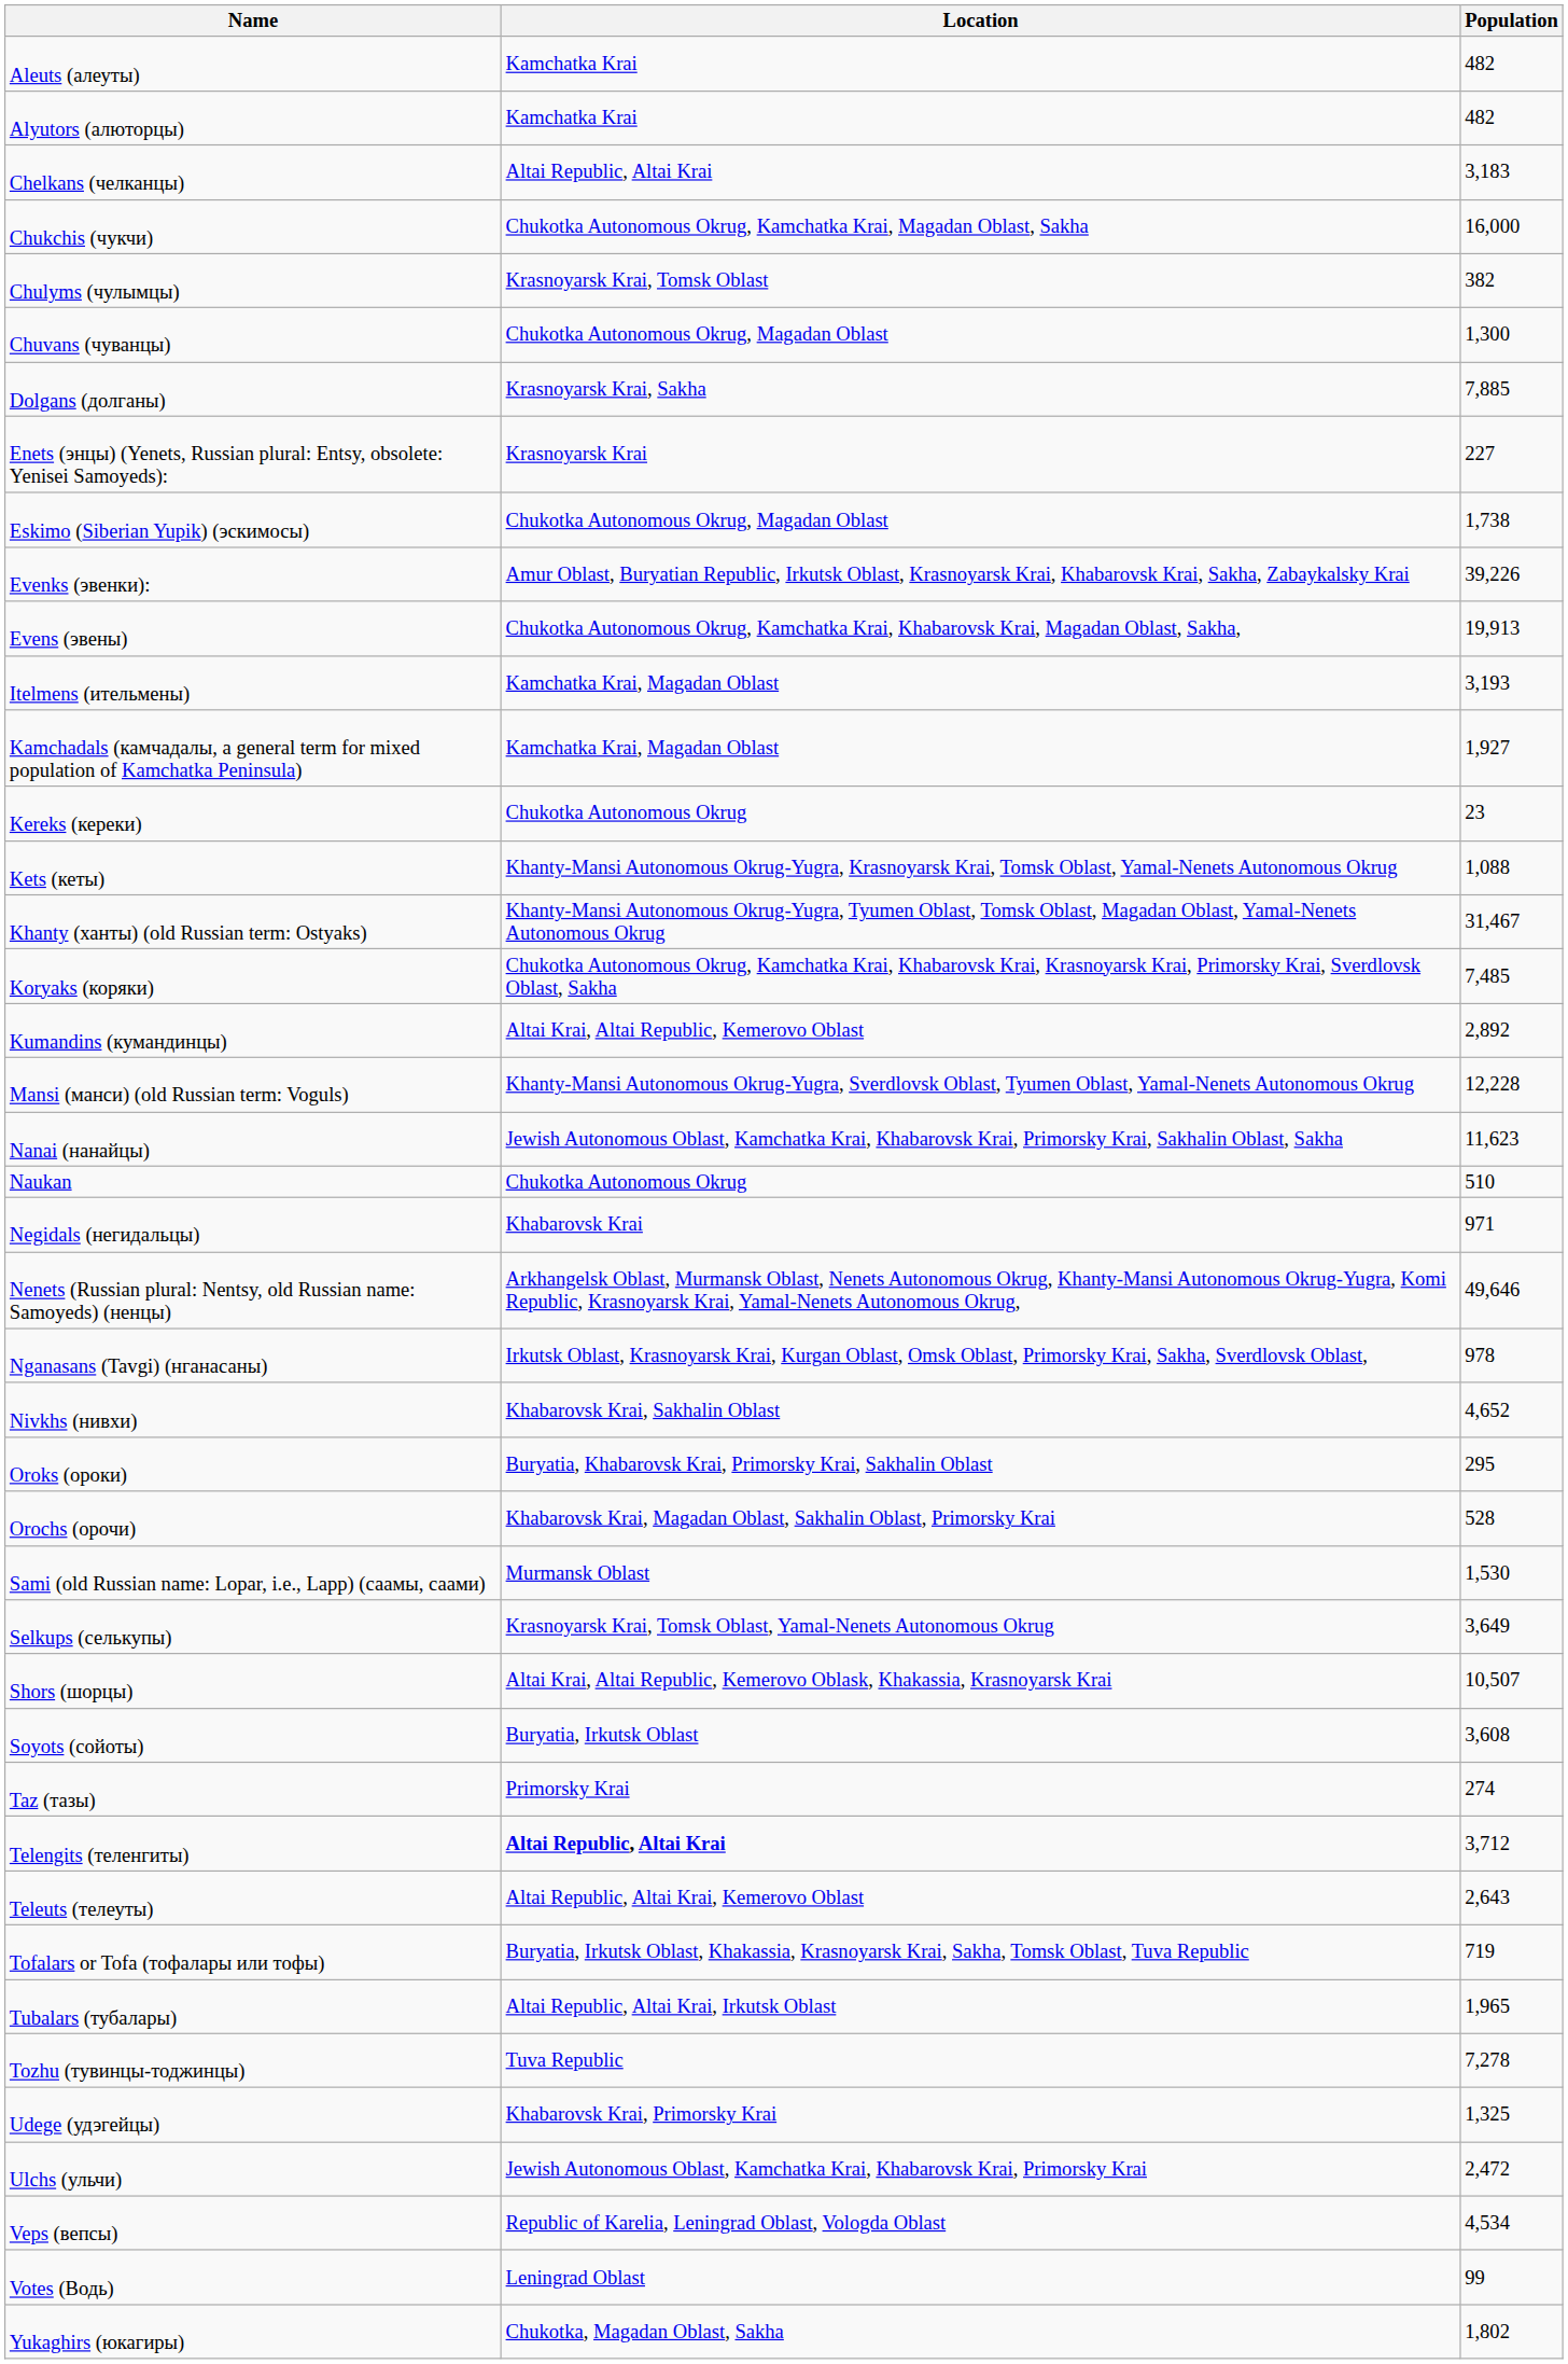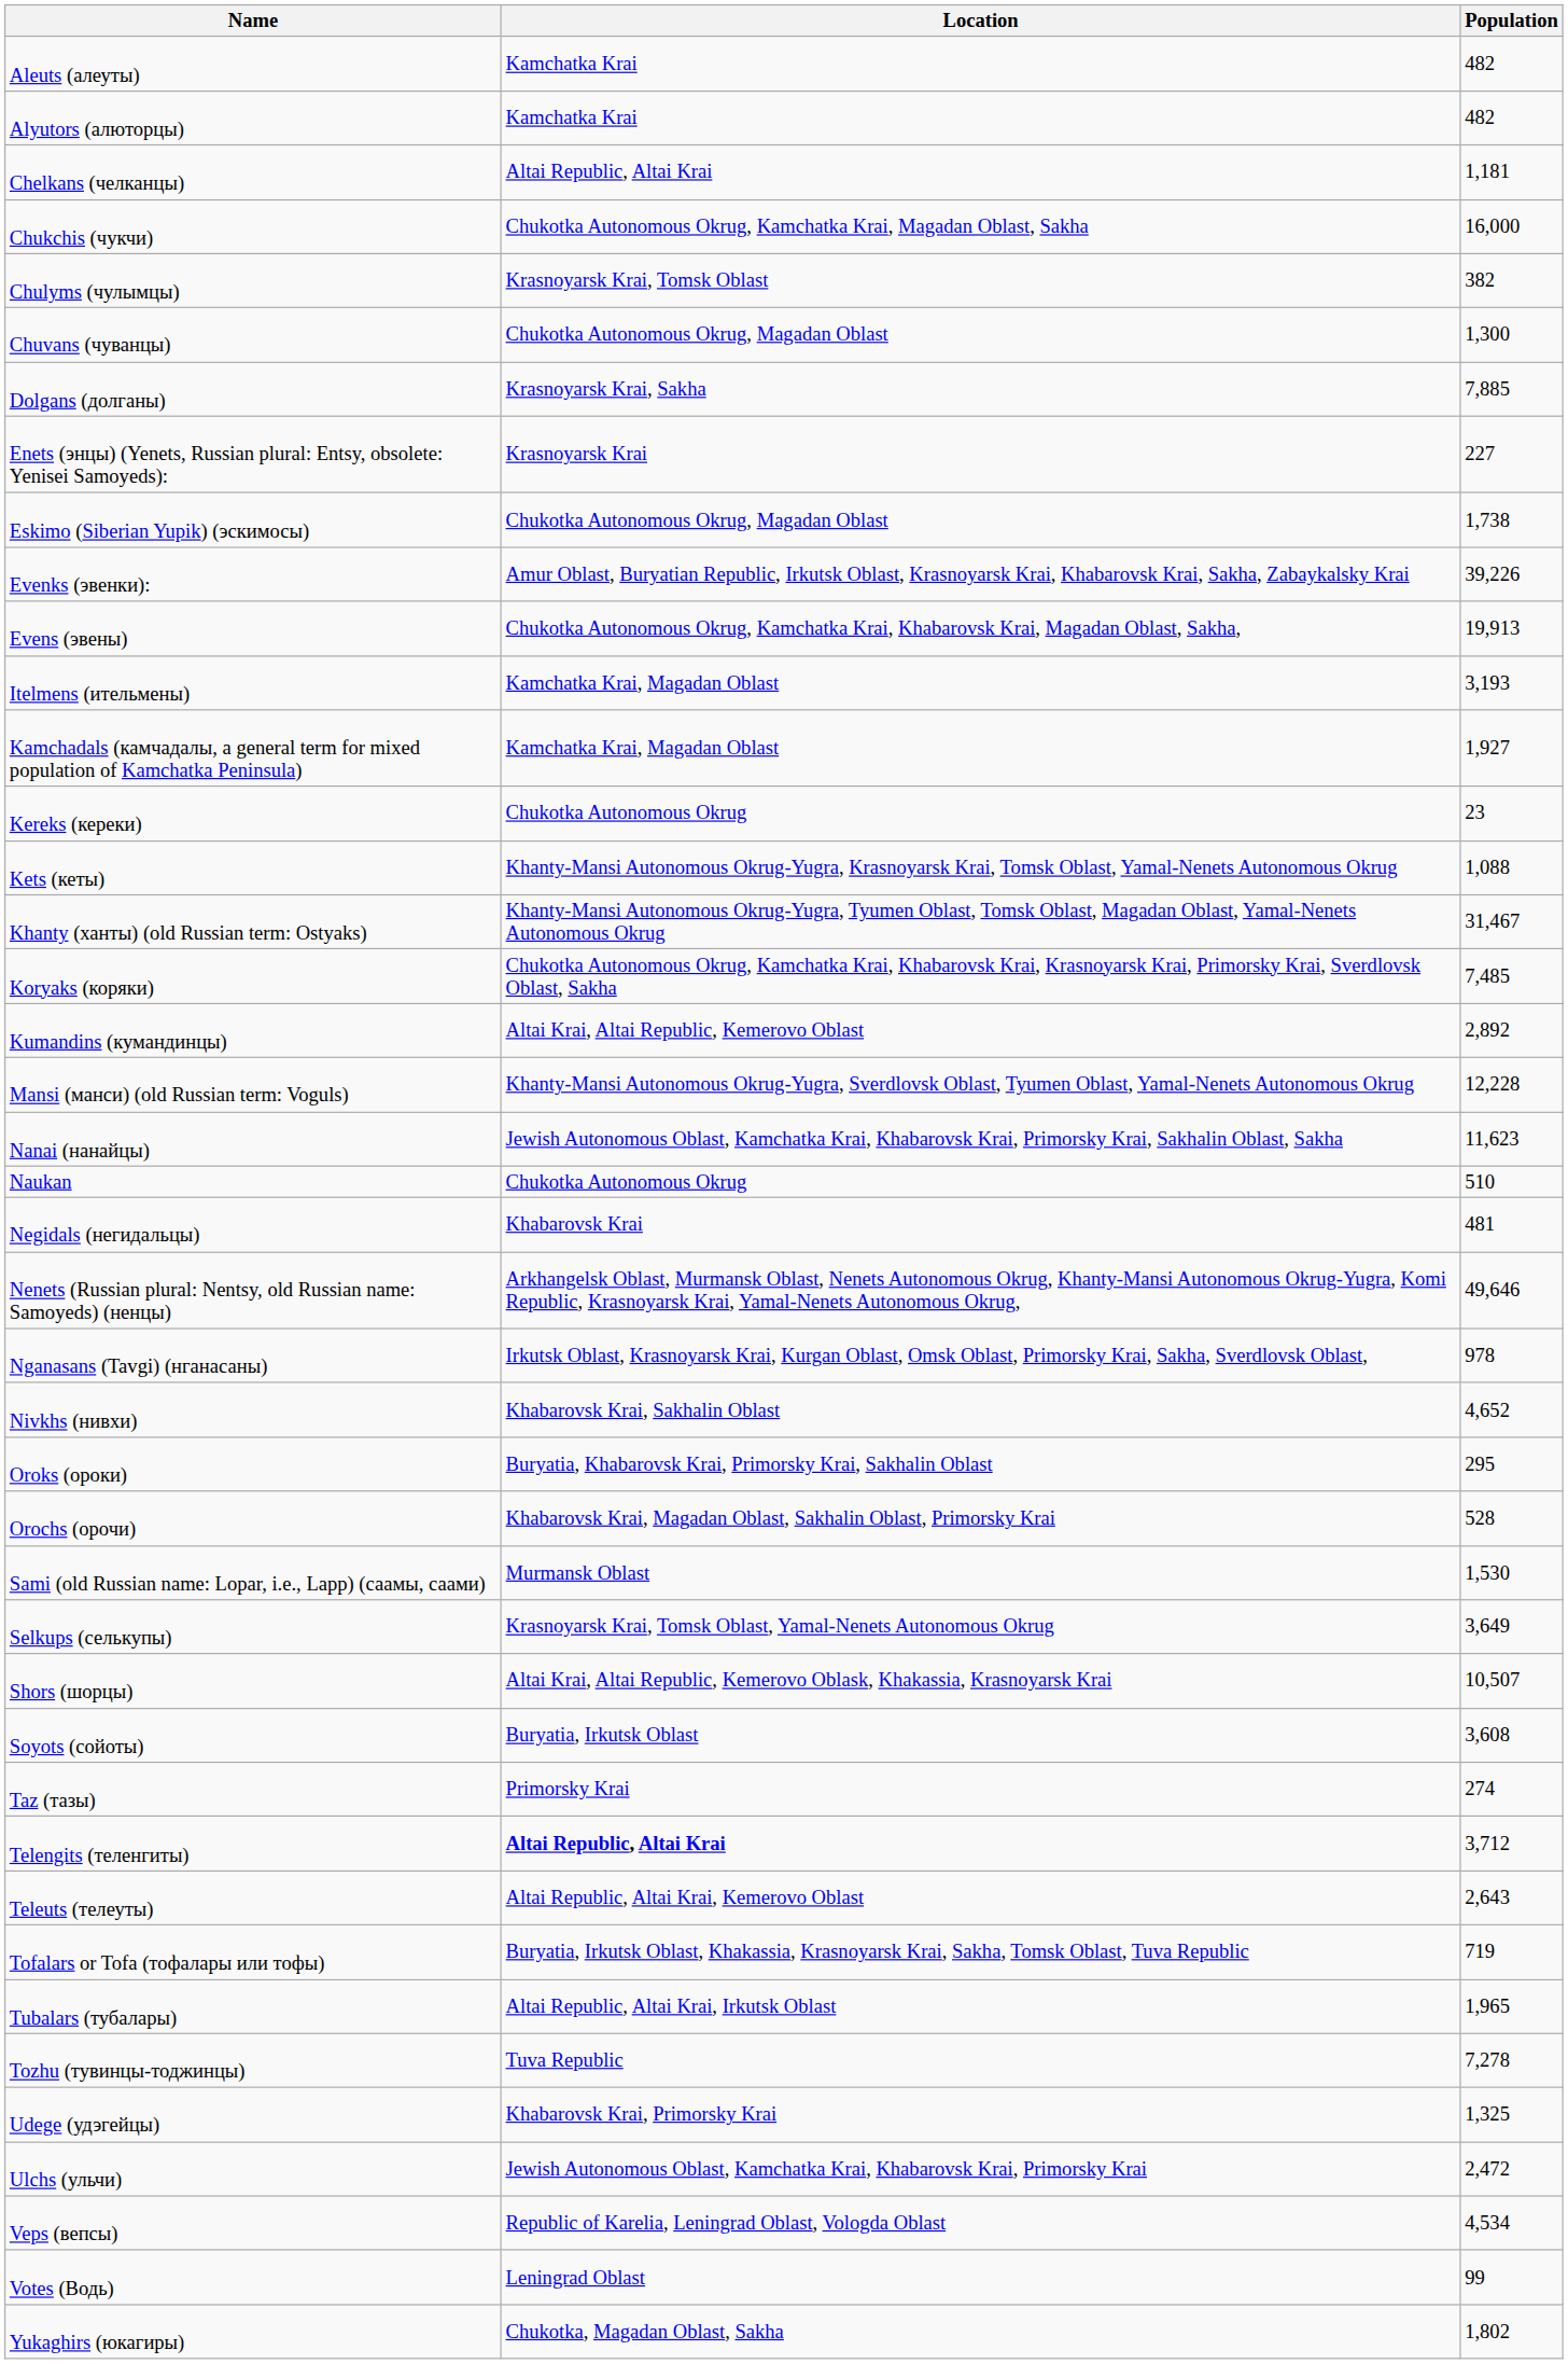 <table class="wikitable sortable">
 <tr>
 <th>Name</th>
 <th>Location</th>
 <th>Population</th>
 </tr>
 <tr>
 <td><br><a href='#'>Aleuts</a> (алеуты)</td>
 <td><a href='#'>Kamchatka Krai</a></td>
 <td>482</td>
 </tr>
 <tr>
 <td><br><a href='#'>Alyutors</a> (алюторцы)</td>
 <td><a href='#'>Kamchatka Krai</a></td>
 <td>482 </td>
 </tr>
 <tr>
 <td><br><a href='#'>Chelkans</a> (челканцы)</td>
 <td><a href='#'>Altai Republic</a>, <a href='#'>Altai Krai</a></td>
-<td>3,183</td>
+<td>1,181</td>
 </tr>
 <tr>
 <td><br><a href='#'>Chukchis</a> (чукчи)</td>
 <td><a href='#'>Chukotka Autonomous Okrug</a>, <a href='#'>Kamchatka Krai</a>, <a href='#'>Magadan Oblast</a>, <a href='#'>Sakha</a></td>
 <td>16,000</td>
 </tr>
 <tr>
 <td><br><a href='#'>Chulyms</a> (чулымцы)</td>
 <td><a href='#'>Krasnoyarsk Krai</a>, <a href='#'>Tomsk Oblast</a></td>
 <td>382</td>
 </tr>
 <tr>
 <td><br><a href='#'>Chuvans</a> (чуванцы)</td>
 <td><a href='#'>Chukotka Autonomous Okrug</a>, <a href='#'>Magadan Oblast</a></td>
 <td>1,300</td>
 </tr>
 <tr>
 <td><br><a href='#'>Dolgans</a> (долганы)</td>
 <td><a href='#'>Krasnoyarsk Krai</a>, <a href='#'>Sakha</a></td>
 <td>7,885</td>
 </tr>
 <tr>
 <td><br><a href='#'>Enets</a> (энцы) (Yenets, Russian plural: Entsy, obsolete: Yenisei Samoyeds):</td>
 <td><a href='#'>Krasnoyarsk Krai</a></td>
 <td>227</td>
 </tr>
 <tr>
 <td><br><a href='#'>Eskimo</a> (<a href='#'>Siberian Yupik</a>) (эскимосы)</td>
 <td><a href='#'>Chukotka Autonomous Okrug</a>, <a href='#'>Magadan Oblast</a></td>
 <td>1,738</td>
 </tr>
 <tr>
 <td><br><a href='#'>Evenks</a> (эвенки):</td>
 <td><a href='#'>Amur Oblast</a>, <a href='#'>Buryatian Republic</a>, <a href='#'>Irkutsk Oblast</a>, <a href='#'>Krasnoyarsk Krai</a>, <a href='#'>Khabarovsk Krai</a>, <a href='#'>Sakha</a>, <a href='#'>Zabaykalsky Krai</a></td>
 <td>39,226</td>
 </tr>
 <tr>
 <td><br><a href='#'>Evens</a> (эвены)</td>
 <td><a href='#'>Chukotka Autonomous Okrug</a>, <a href='#'>Kamchatka Krai</a>, <a href='#'>Khabarovsk Krai</a>, <a href='#'>Magadan Oblast</a>, <a href='#'>Sakha</a>,</td>
 <td>19,913</td>
 </tr>
 <tr>
 <td><br><a href='#'>Itelmens</a> (ительмены)</td>
 <td><a href='#'>Kamchatka Krai</a>, <a href='#'>Magadan Oblast</a></td>
 <td>3,193</td>
 </tr>
 <tr>
 <td><br><a href='#'>Kamchadals</a> (камчадалы, a general term for mixed population of <a href='#'>Kamchatka Peninsula</a>)</td>
 <td><a href='#'>Kamchatka Krai</a>, <a href='#'>Magadan Oblast</a></td>
 <td>1,927</td>
 </tr>
 <tr>
 <td><br><a href='#'>Kereks</a> (кереки)</td>
 <td><a href='#'>Chukotka Autonomous Okrug</a></td>
 <td>23</td>
 </tr>
 <tr>
 <td><br><a href='#'>Kets</a> (кеты)</td>
 <td><a href='#'>Khanty-Mansi Autonomous Okrug-Yugra</a>, <a href='#'>Krasnoyarsk Krai</a>, <a href='#'>Tomsk Oblast</a>, <a href='#'>Yamal-Nenets Autonomous Okrug</a></td>
 <td>1,088</td>
 </tr>
 <tr>
 <td><br><a href='#'>Khanty</a> (ханты) (old Russian term: Ostyaks)</td>
 <td><a href='#'>Khanty-Mansi Autonomous Okrug-Yugra</a>, <a href='#'>Tyumen Oblast</a>, <a href='#'>Tomsk Oblast</a>, <a href='#'>Magadan Oblast</a>, <a href='#'>Yamal-Nenets Autonomous Okrug</a></td>
 <td>31,467</td>
 </tr>
 <tr>
 <td><br><a href='#'>Koryaks</a> (коряки)</td>
 <td><a href='#'>Chukotka Autonomous Okrug</a>, <a href='#'>Kamchatka Krai</a>, <a href='#'>Khabarovsk Krai</a>, <a href='#'>Krasnoyarsk Krai</a>, <a href='#'>Primorsky Krai</a>, <a href='#'>Sverdlovsk Oblast</a>, <a href='#'>Sakha</a></td>
 <td>7,485</td>
 </tr>
 <tr>
 <td><br><a href='#'>Kumandins</a> (кумандинцы)</td>
 <td><a href='#'>Altai Krai</a>, <a href='#'>Altai Republic</a>, <a href='#'>Kemerovo Oblast</a></td>
 <td>2,892</td>
 </tr>
 <tr>
 <td><br><a href='#'>Mansi</a> (манси) (old Russian term: Voguls)</td>
 <td><a href='#'>Khanty-Mansi Autonomous Okrug-Yugra</a>, <a href='#'>Sverdlovsk Oblast</a>, <a href='#'>Tyumen Oblast</a>, <a href='#'>Yamal-Nenets Autonomous Okrug</a></td>
 <td>12,228</td>
 </tr>
 <tr>
 <td><br><a href='#'>Nanai</a> (нанайцы)</td>
 <td><a href='#'>Jewish Autonomous Oblast</a>, <a href='#'>Kamchatka Krai</a>, <a href='#'>Khabarovsk Krai</a>, <a href='#'>Primorsky Krai</a>, <a href='#'>Sakhalin Oblast</a>, <a href='#'>Sakha</a></td>
 <td>11,623</td>
 </tr>
 <tr>
 <td><a href='#'>Naukan</a></td>
 <td><a href='#'>Chukotka Autonomous Okrug</a></td>
 <td>510</td>
 </tr>
 <tr>
 <td><br><a href='#'>Negidals</a> (негидальцы)</td>
 <td><a href='#'>Khabarovsk Krai</a></td>
-<td>971</td>
+<td>481</td>
 </tr>
 <tr>
 <td><br><a href='#'>Nenets</a> (Russian plural: Nentsy, old Russian name: Samoyeds) (ненцы)</td>
 <td><a href='#'>Arkhangelsk Oblast</a>, <a href='#'>Murmansk Oblast</a>, <a href='#'>Nenets Autonomous Okrug</a>, <a href='#'>Khanty-Mansi Autonomous Okrug-Yugra</a>, <a href='#'>Komi Republic</a>, <a href='#'>Krasnoyarsk Krai</a>, <a href='#'>Yamal-Nenets Autonomous Okrug</a>,</td>
 <td>49,646</td>
 </tr>
 <tr>
 <td><br><a href='#'>Nganasans</a> (Tavgi) (нганасаны)</td>
 <td><a href='#'>Irkutsk Oblast</a>, <a href='#'>Krasnoyarsk Krai</a>, <a href='#'>Kurgan Oblast</a>, <a href='#'>Omsk Oblast</a>, <a href='#'>Primorsky Krai</a>, <a href='#'>Sakha</a>, <a href='#'>Sverdlovsk Oblast</a>,</td>
 <td>978</td>
 </tr>
 <tr>
 <td><br><a href='#'>Nivkhs</a> (нивхи)</td>
 <td><a href='#'>Khabarovsk Krai</a>, <a href='#'>Sakhalin Oblast</a></td>
 <td>4,652</td>
 </tr>
 <tr>
 <td><br><a href='#'>Oroks</a> (ороки)</td>
 <td><a href='#'>Buryatia</a>, <a href='#'>Khabarovsk Krai</a>, <a href='#'>Primorsky Krai</a>, <a href='#'>Sakhalin Oblast</a></td>
 <td>295</td>
 </tr>
 <tr>
 <td><br><a href='#'>Orochs</a> (орочи)</td>
 <td><a href='#'>Khabarovsk Krai</a>, <a href='#'>Magadan Oblast</a>, <a href='#'>Sakhalin Oblast</a>, <a href='#'>Primorsky Krai</a></td>
 <td>528</td>
 </tr>
 <tr>
 <td><br><a href='#'>Sami</a> (old Russian name: Lopar, i.e., Lapp) (саамы, саами)</td>
 <td><a href='#'>Murmansk Oblast</a></td>
 <td>1,530</td>
 </tr>
 <tr>
 <td><br><a href='#'>Selkups</a> (селькупы)</td>
 <td><a href='#'>Krasnoyarsk Krai</a>, <a href='#'>Tomsk Oblast</a>, <a href='#'>Yamal-Nenets Autonomous Okrug</a></td>
 <td>3,649</td>
 </tr>
 <tr>
 <td><br><a href='#'>Shors</a> (шорцы)</td>
 <td><a href='#'>Altai Krai</a>, <a href='#'>Altai Republic</a>, <a href='#'>Kemerovo Oblask</a>, <a href='#'>Khakassia</a>, <a href='#'>Krasnoyarsk Krai</a></td>
 <td>10,507</td>
 </tr>
 <tr>
 <td><br><a href='#'>Soyots</a> (сойоты)</td>
 <td><a href='#'>Buryatia</a>, <a href='#'>Irkutsk Oblast</a></td>
 <td>3,608</td>
 </tr>
 <tr>
 <td><br><a href='#'>Taz</a> (тазы)</td>
 <td><a href='#'>Primorsky Krai</a></td>
 <td>274</td>
 </tr>
 <tr>
 <td><br><a href='#'>Telengits</a> (теленгиты)</td>
 <td><strong><a href='#'>Altai Republic</a>, <a href='#'>Altai Krai</a></strong></td>
 <td>3,712</td>
 </tr>
 <tr>
 <td><br><a href='#'>Teleuts</a> (телеуты)</td>
 <td><a href='#'>Altai Republic</a>, <a href='#'>Altai Krai</a>, <a href='#'>Kemerovo Oblast</a></td>
 <td>2,643</td>
 </tr>
 <tr>
 <td><br><a href='#'>Tofalars</a> or Tofa (тофалары или тофы)</td>
 <td><a href='#'>Buryatia</a>, <a href='#'>Irkutsk Oblast</a>, <a href='#'>Khakassia</a>, <a href='#'>Krasnoyarsk Krai</a>, <a href='#'>Sakha</a>, <a href='#'>Tomsk Oblast</a>, <a href='#'>Tuva Republic</a></td>
 <td>719</td>
 </tr>
 <tr>
 <td><br><a href='#'>Tubalars</a> (тубалары)</td>
 <td><a href='#'>Altai Republic</a>, <a href='#'>Altai Krai</a>, <a href='#'>Irkutsk Oblast</a></td>
 <td>1,965</td>
 </tr>
 <tr>
 <td><br><a href='#'>Tozhu</a> (тувинцы-тоджинцы)</td>
 <td><a href='#'>Tuva Republic</a></td>
 <td>7,278</td>
 </tr>
 <tr>
 <td><br><a href='#'>Udege</a> (удэгейцы)</td>
 <td><a href='#'>Khabarovsk Krai</a>, <a href='#'>Primorsky Krai</a></td>
 <td>1,325</td>
 </tr>
 <tr>
 <td><br><a href='#'>Ulchs</a> (ульчи)</td>
 <td><a href='#'>Jewish Autonomous Oblast</a>, <a href='#'>Kamchatka Krai</a>, <a href='#'>Khabarovsk Krai</a>, <a href='#'>Primorsky Krai</a></td>
 <td>2,472</td>
 </tr>
 <tr>
 <td><br><a href='#'>Veps</a> (вепсы)</td>
 <td><a href='#'>Republic of Karelia</a>, <a href='#'>Leningrad Oblast</a>, <a href='#'>Vologda Oblast</a></td>
 <td>4,534</td>
 </tr>
 <tr>
 <td><br><a href='#'>Votes</a> (Водь)</td>
 <td><a href='#'>Leningrad Oblast</a></td>
 <td>99</td>
 </tr>
 <tr>
 <td><br><a href='#'>Yukaghirs</a> (юкагиры)</td>
 <td><a href='#'>Chukotka</a>, <a href='#'>Magadan Oblast</a>, <a href='#'>Sakha</a></td>
 <td>1,802</td>
 </tr>
 </table>
